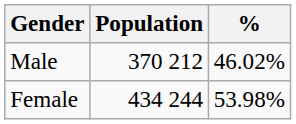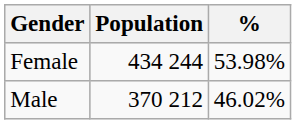 <table class="wikitable" style="font-size: 95%; text-align: right">
 <tr>
 <th>Gender</th>
 <th>Population</th>
 <th>%</th>
 </tr>
 <tr>
+<td align=left>Female</td>
+<td>434 244</td>
+<td>53.98%</td>
+</tr>
+<tr>
 <td align=left>Male</td>
 <td>370 212</td>
 <td>46.02%</td>
 </tr>
-<tr>
-<td align=left>Female</td>
-<td>434 244</td>
-<td>53.98%</td>
-</tr>
 </table>
